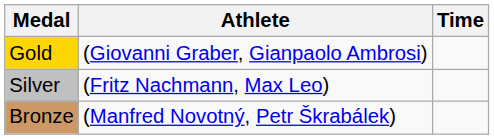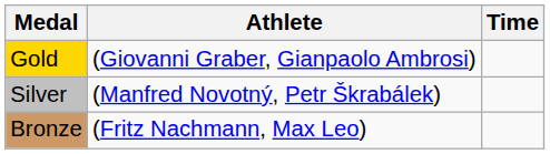 <table class="wikitable">
 <tr>
 <th>Medal</th>
 <th>Athlete</th>
 <th>Time</th>
 </tr>
 <tr>
 <td bgcolor="gold">Gold</td>
 <td> (<a href='#'>Giovanni Graber</a>, <a href='#'>Gianpaolo Ambrosi</a>)</td>
 <td></td>
 </tr>
 <tr>
 <td bgcolor="silver">Silver</td>
-<td> (<a href='#'>Fritz Nachmann</a>, <a href='#'>Max Leo</a>)</td>
+<td> (<a href='#'>Manfred Novotný</a>, <a href='#'>Petr Škrabálek</a>)</td>
 <td></td>
 </tr>
 <tr>
 <td bgcolor="CC9966">Bronze</td>
-<td> (<a href='#'>Manfred Novotný</a>, <a href='#'>Petr Škrabálek</a>)</td>
+<td> (<a href='#'>Fritz Nachmann</a>, <a href='#'>Max Leo</a>)</td>
 <td></td>
 </tr>
 </table>
